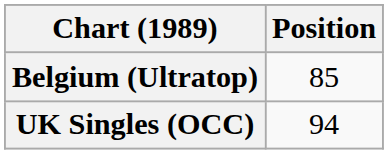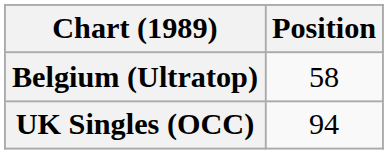 <table class="wikitable plainrowheaders" style="text-align:center">
 <tr>
 <th>Chart (1989)</th>
 <th>Position</th>
 </tr>
 <tr>
 <th scope="row">Belgium (Ultratop)</th>
-<td>85</td>
+<td>58</td>
 </tr>
 <tr>
 <th scope="row">UK Singles (OCC)</th>
 <td>94</td>
 </tr>
 </table>
